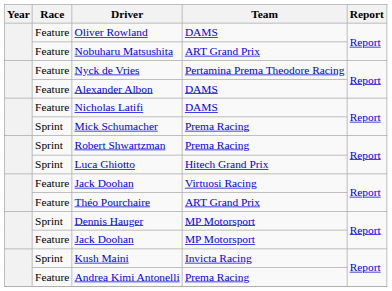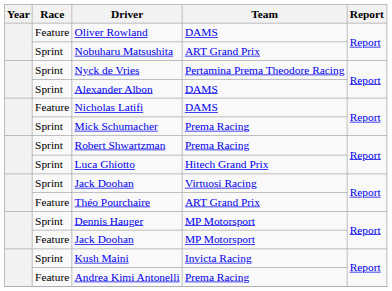 <table class="wikitable" style="font-size:95%;">
 <tr>
 <th>Year</th>
 <th>Race</th>
 <th>Driver</th>
 <th>Team</th>
 <th>Report</th>
 </tr>
 <tr>
 <th rowspan=2></th>
 <td>Feature</td>
 <td> <a href='#'>Oliver Rowland</a></td>
 <td><a href='#'>DAMS</a></td>
 <td rowspan=2><a href='#'>Report</a></td>
 </tr>
 <tr>
-<td>Feature</td>
+<td>Sprint</td>
 <td> <a href='#'>Nobuharu Matsushita</a></td>
 <td><a href='#'>ART Grand Prix</a></td>
 </tr>
 <tr>
 <th rowspan=2></th>
-<td>Feature</td>
+<td>Sprint</td>
 <td> <a href='#'>Nyck de Vries</a></td>
 <td><a href='#'>Pertamina Prema Theodore Racing</a></td>
 <td rowspan=2><a href='#'>Report</a></td>
 </tr>
 <tr>
-<td>Feature</td>
+<td>Sprint</td>
 <td> <a href='#'>Alexander Albon</a></td>
 <td><a href='#'>DAMS</a></td>
 </tr>
 <tr>
 <th rowspan=2></th>
 <td>Feature</td>
 <td> <a href='#'>Nicholas Latifi</a></td>
 <td><a href='#'>DAMS</a></td>
 <td rowspan=2><a href='#'>Report</a></td>
 </tr>
 <tr>
 <td>Sprint</td>
 <td> <a href='#'>Mick Schumacher</a></td>
 <td><a href='#'>Prema Racing</a></td>
 </tr>
 <tr>
 <th rowspan=2></th>
 <td>Sprint</td>
 <td> <a href='#'>Robert Shwartzman</a></td>
 <td><a href='#'>Prema Racing</a></td>
 <td rowspan=2><a href='#'>Report</a></td>
 </tr>
 <tr>
 <td>Sprint</td>
 <td> <a href='#'>Luca Ghiotto</a></td>
 <td><a href='#'>Hitech Grand Prix</a></td>
 </tr>
 <tr>
 <th rowspan=2></th>
-<td>Feature</td>
+<td>Sprint</td>
 <td> <a href='#'>Jack Doohan</a></td>
 <td><a href='#'>Virtuosi Racing</a></td>
 <td rowspan=2><a href='#'>Report</a></td>
 </tr>
 <tr>
 <td>Feature</td>
 <td> <a href='#'>Théo Pourchaire</a></td>
 <td><a href='#'>ART Grand Prix</a></td>
 </tr>
 <tr>
 <th rowspan=2></th>
 <td>Sprint</td>
 <td> <a href='#'>Dennis Hauger</a></td>
 <td><a href='#'>MP Motorsport</a></td>
 <td rowspan=2><a href='#'>Report</a></td>
 </tr>
 <tr>
 <td>Feature</td>
 <td> <a href='#'>Jack Doohan</a></td>
 <td><a href='#'>MP Motorsport</a></td>
 </tr>
 <tr>
 <th rowspan=2></th>
 <td>Sprint</td>
 <td> <a href='#'>Kush Maini</a></td>
 <td><a href='#'>Invicta Racing</a></td>
 <td rowspan=2><a href='#'>Report</a></td>
 </tr>
 <tr>
 <td>Feature</td>
 <td> <a href='#'>Andrea Kimi Antonelli</a></td>
 <td><a href='#'>Prema Racing</a></td>
 </tr>
 <tr>
 </tr>
 </table>
